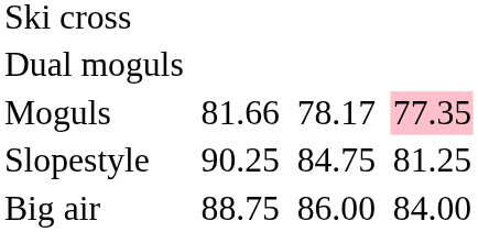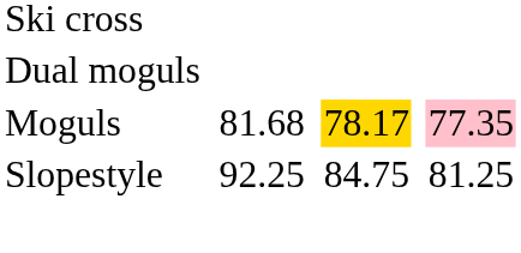 <table>
 <tr>
 <td>Ski cross<br></td>
 <td colspan=2></td>
 <td colspan=2></td>
 <td colspan=2></td>
 </tr>
 <tr>
 <td>Dual moguls<br></td>
 <td colspan=2></td>
 <td colspan=2></td>
 <td colspan=2></td>
 </tr>
 <tr>
 <td>Moguls<br></td>
 <td></td>
-<td>81.66</td>
+<td>81.68</td>
 <td></td>
-<td>78.17</td>
+<td style="background: gold;">78.17</td>
 <td></td>
 <td style="background: pink;">77.35</td>
 </tr>
 <tr>
 <td>Slopestyle<br></td>
 <td></td>
-<td>90.25</td>
+<td>92.25</td>
 <td></td>
 <td>84.75</td>
 <td></td>
 <td>81.25</td>
 </tr>
-<tr>
-<td>Big air<br></td>
-<td></td>
-<td>88.75</td>
-<td></td>
-<td>86.00</td>
-<td></td>
-<td>84.00</td>
-</tr>
 </table>
